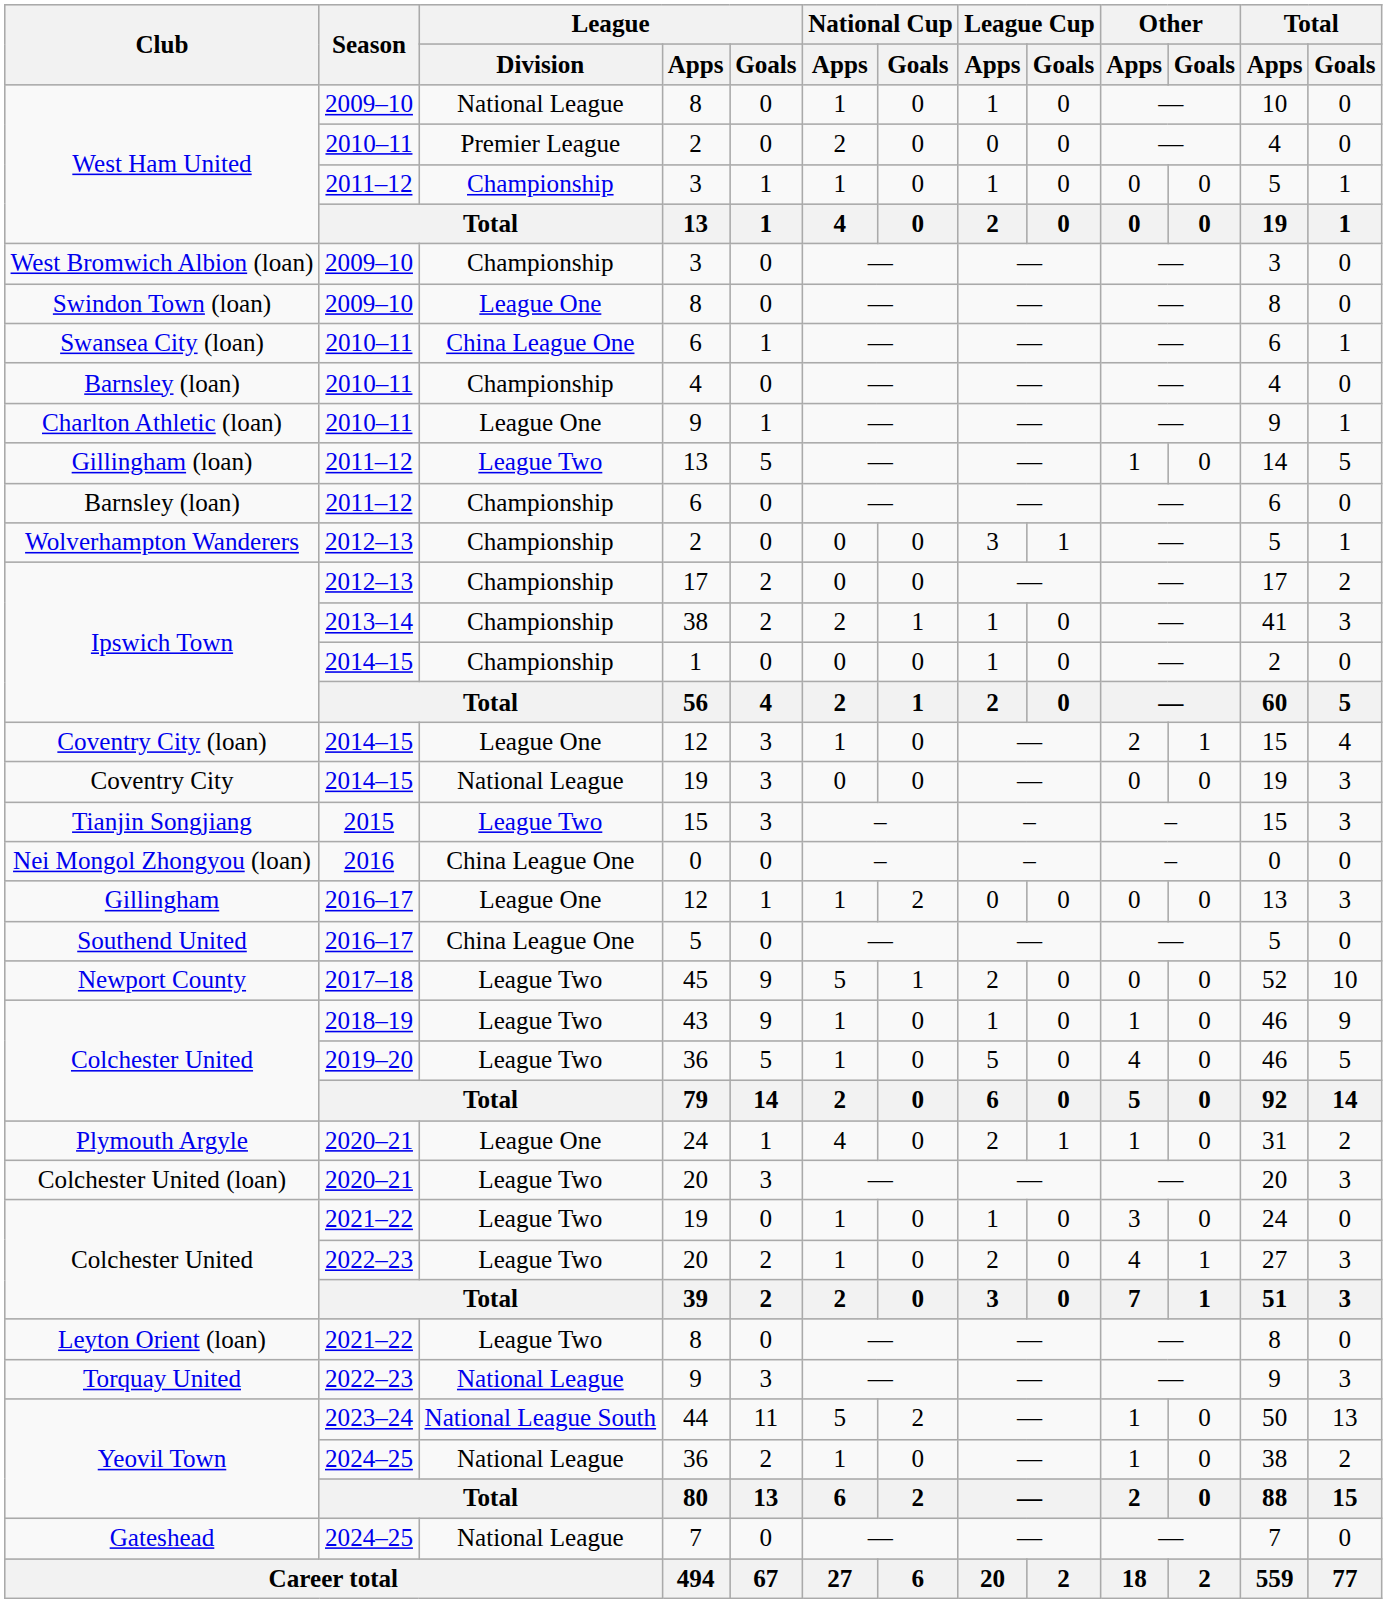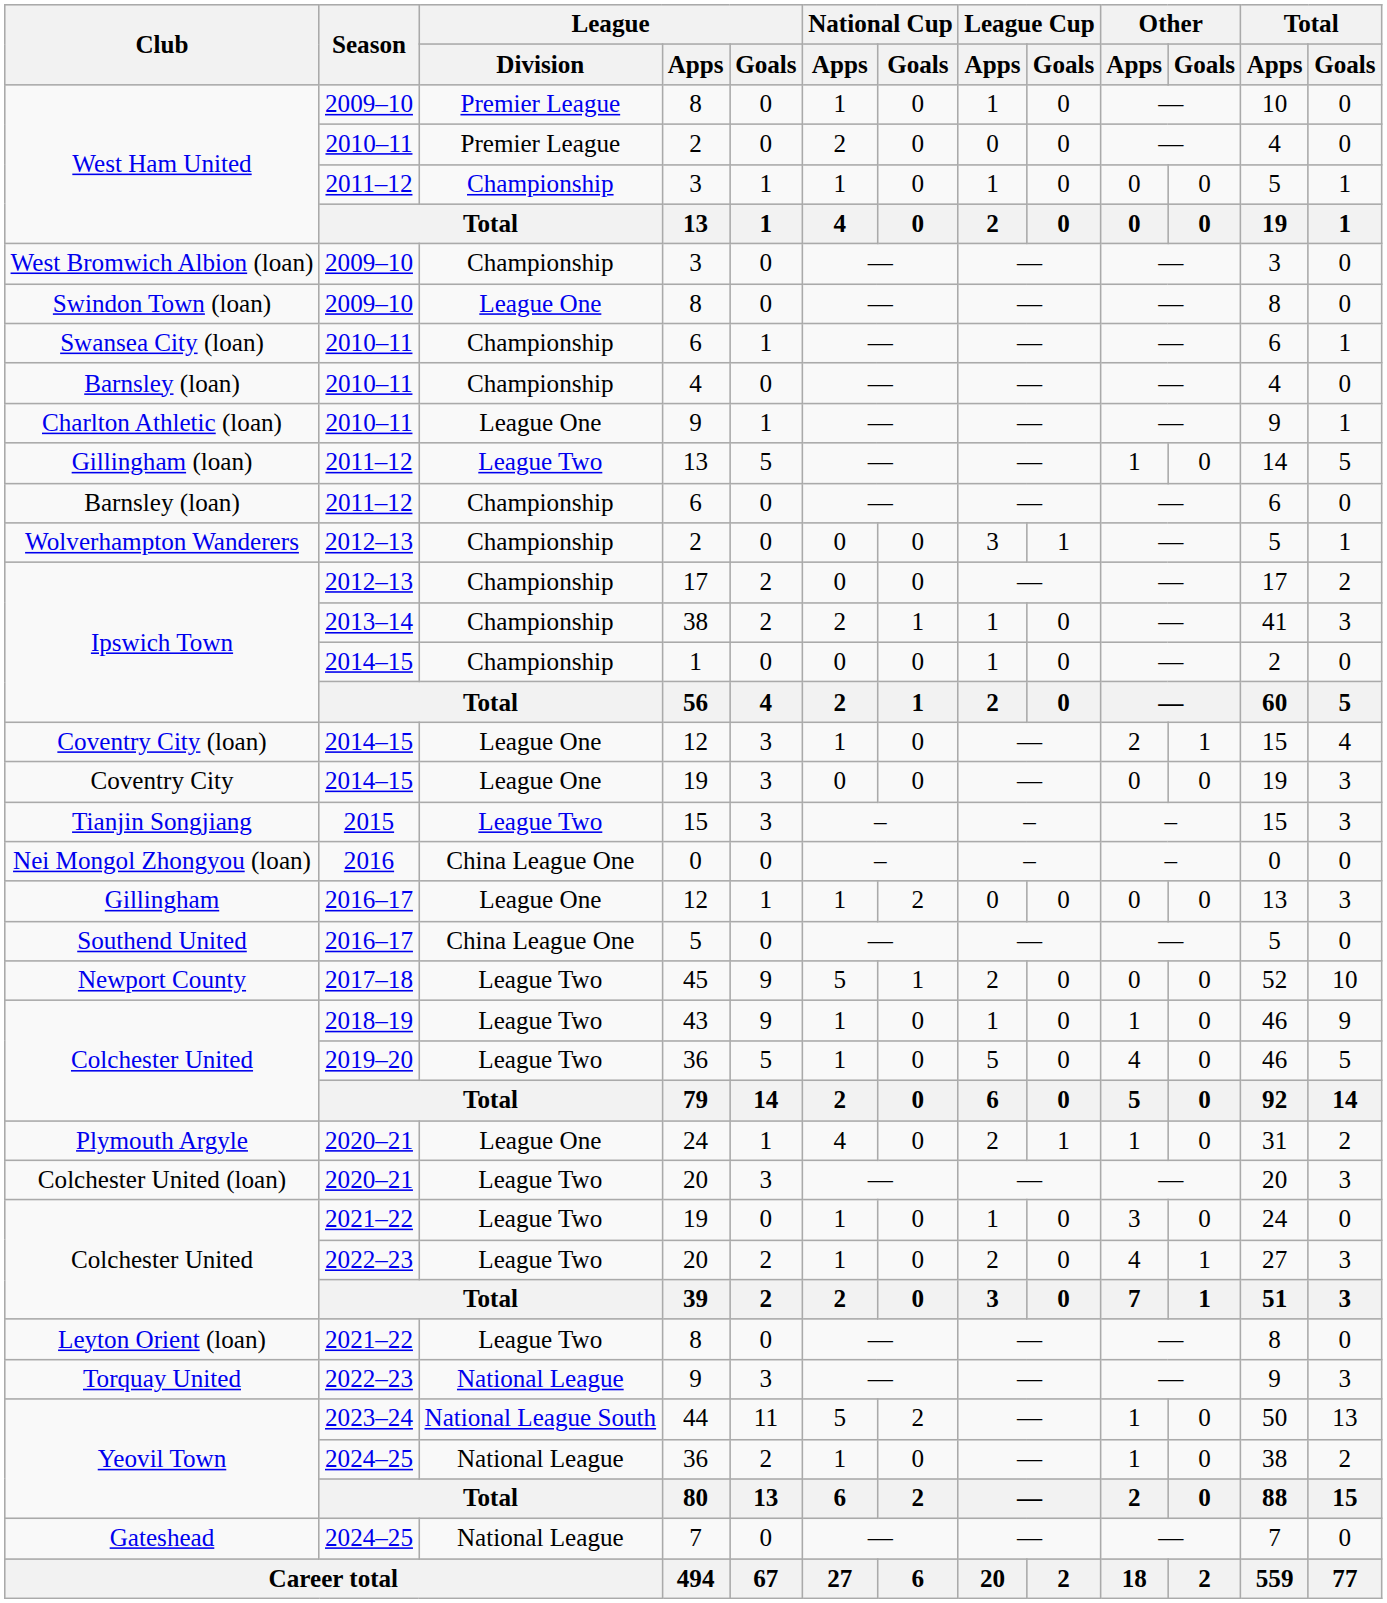 <table class=wikitable style="text-align: center">
 <tr>
 <th rowspan=2>Club</th>
 <th rowspan=2>Season</th>
 <th colspan=3>League</th>
 <th colspan=2>National Cup</th>
 <th colspan=2>League Cup</th>
 <th colspan=2>Other</th>
 <th colspan=2>Total</th>
 </tr>
 <tr>
 <th>Division</th>
 <th>Apps</th>
 <th>Goals</th>
 <th>Apps</th>
 <th>Goals</th>
 <th>Apps</th>
 <th>Goals</th>
 <th>Apps</th>
 <th>Goals</th>
 <th>Apps</th>
 <th>Goals</th>
 </tr>
 <tr>
 <td rowspan=4><a href='#'>West Ham United</a></td>
 <td><a href='#'>2009–10</a></td>
-<td>National League</td>
+<td><a href='#'>Premier League</a></td>
 <td>8</td>
 <td>0</td>
 <td>1</td>
 <td>0</td>
 <td>1</td>
 <td>0</td>
 <td colspan=2>—</td>
 <td>10</td>
 <td>0</td>
 </tr>
 <tr>
 <td><a href='#'>2010–11</a></td>
 <td>Premier League</td>
 <td>2</td>
 <td>0</td>
 <td>2</td>
 <td>0</td>
 <td>0</td>
 <td>0</td>
 <td colspan=2>—</td>
 <td>4</td>
 <td>0</td>
 </tr>
 <tr>
 <td><a href='#'>2011–12</a></td>
 <td><a href='#'>Championship</a></td>
 <td>3</td>
 <td>1</td>
 <td>1</td>
 <td>0</td>
 <td>1</td>
 <td>0</td>
 <td>0</td>
 <td>0</td>
 <td>5</td>
 <td>1</td>
 </tr>
 <tr>
 <th colspan=2>Total</th>
 <th>13</th>
 <th>1</th>
 <th>4</th>
 <th>0</th>
 <th>2</th>
 <th>0</th>
 <th>0</th>
 <th>0</th>
 <th>19</th>
 <th>1</th>
 </tr>
 <tr>
 <td><a href='#'>West Bromwich Albion</a> (loan)</td>
 <td><a href='#'>2009–10</a></td>
 <td>Championship</td>
 <td>3</td>
 <td>0</td>
 <td colspan=2>—</td>
 <td colspan=2>—</td>
 <td colspan=2>—</td>
 <td>3</td>
 <td>0</td>
 </tr>
 <tr>
 <td><a href='#'>Swindon Town</a> (loan)</td>
 <td><a href='#'>2009–10</a></td>
 <td><a href='#'>League One</a></td>
 <td>8</td>
 <td>0</td>
 <td colspan=2>—</td>
 <td colspan=2>—</td>
 <td colspan=2>—</td>
 <td>8</td>
 <td>0</td>
 </tr>
 <tr>
 <td><a href='#'>Swansea City</a> (loan)</td>
 <td><a href='#'>2010–11</a></td>
-<td><a href='#'>China League One</a></td>
+<td>Championship</td>
 <td>6</td>
 <td>1</td>
 <td colspan=2>—</td>
 <td colspan=2>—</td>
 <td colspan=2>—</td>
 <td>6</td>
 <td>1</td>
 </tr>
 <tr>
 <td><a href='#'>Barnsley</a> (loan)</td>
 <td><a href='#'>2010–11</a></td>
 <td>Championship</td>
 <td>4</td>
 <td>0</td>
 <td colspan=2>—</td>
 <td colspan=2>—</td>
 <td colspan=2>—</td>
 <td>4</td>
 <td>0</td>
 </tr>
 <tr>
 <td><a href='#'>Charlton Athletic</a> (loan)</td>
 <td><a href='#'>2010–11</a></td>
 <td>League One</td>
 <td>9</td>
 <td>1</td>
 <td colspan=2>—</td>
 <td colspan=2>—</td>
 <td colspan=2>—</td>
 <td>9</td>
 <td>1</td>
 </tr>
 <tr>
 <td><a href='#'>Gillingham</a> (loan)</td>
 <td><a href='#'>2011–12</a></td>
 <td><a href='#'>League Two</a></td>
 <td>13</td>
 <td>5</td>
 <td colspan=2>—</td>
 <td colspan=2>—</td>
 <td>1</td>
 <td>0</td>
 <td>14</td>
 <td>5</td>
 </tr>
 <tr>
 <td>Barnsley (loan)</td>
 <td><a href='#'>2011–12</a></td>
 <td>Championship</td>
 <td>6</td>
 <td>0</td>
 <td colspan=2>—</td>
 <td colspan=2>—</td>
 <td colspan=2>—</td>
 <td>6</td>
 <td>0</td>
 </tr>
 <tr>
 <td><a href='#'>Wolverhampton Wanderers</a></td>
 <td><a href='#'>2012–13</a></td>
 <td>Championship</td>
 <td>2</td>
 <td>0</td>
 <td>0</td>
 <td>0</td>
 <td>3</td>
 <td>1</td>
 <td colspan=2>—</td>
 <td>5</td>
 <td>1</td>
 </tr>
 <tr>
 <td rowspan=4><a href='#'>Ipswich Town</a></td>
 <td><a href='#'>2012–13</a></td>
 <td>Championship</td>
 <td>17</td>
 <td>2</td>
 <td>0</td>
 <td>0</td>
 <td colspan=2>—</td>
 <td colspan=2>—</td>
 <td>17</td>
 <td>2</td>
 </tr>
 <tr>
 <td><a href='#'>2013–14</a></td>
 <td>Championship</td>
 <td>38</td>
 <td>2</td>
 <td>2</td>
 <td>1</td>
 <td>1</td>
 <td>0</td>
 <td colspan=2>—</td>
 <td>41</td>
 <td>3</td>
 </tr>
 <tr>
 <td><a href='#'>2014–15</a></td>
 <td>Championship</td>
 <td>1</td>
 <td>0</td>
 <td>0</td>
 <td>0</td>
 <td>1</td>
 <td>0</td>
 <td colspan=2>—</td>
 <td>2</td>
 <td>0</td>
 </tr>
 <tr>
 <th colspan=2>Total</th>
 <th>56</th>
 <th>4</th>
 <th>2</th>
 <th>1</th>
 <th>2</th>
 <th>0</th>
 <th colspan=2>—</th>
 <th>60</th>
 <th>5</th>
 </tr>
 <tr>
 <td><a href='#'>Coventry City</a> (loan)</td>
 <td><a href='#'>2014–15</a></td>
 <td>League One</td>
 <td>12</td>
 <td>3</td>
 <td>1</td>
 <td>0</td>
 <td colspan=2>—</td>
 <td>2</td>
 <td>1</td>
 <td>15</td>
 <td>4</td>
 </tr>
 <tr>
 <td>Coventry City</td>
 <td><a href='#'>2014–15</a></td>
-<td>National League</td>
+<td>League One</td>
 <td>19</td>
 <td>3</td>
 <td>0</td>
 <td>0</td>
 <td colspan=2>—</td>
 <td>0</td>
 <td>0</td>
 <td>19</td>
 <td>3</td>
 </tr>
 <tr>
 <td><a href='#'>Tianjin Songjiang</a></td>
 <td><a href='#'>2015</a></td>
 <td><a href='#'>League Two</a></td>
 <td>15</td>
 <td>3</td>
 <td colspan=2>–</td>
 <td colspan=2>–</td>
 <td colspan=2>–</td>
 <td>15</td>
 <td>3</td>
 </tr>
 <tr>
 <td><a href='#'>Nei Mongol Zhongyou</a> (loan)</td>
 <td><a href='#'>2016</a></td>
 <td>China League One</td>
 <td>0</td>
 <td>0</td>
 <td colspan=2>–</td>
 <td colspan=2>–</td>
 <td colspan=2>–</td>
 <td>0</td>
 <td>0</td>
 </tr>
 <tr>
 <td><a href='#'>Gillingham</a></td>
 <td><a href='#'>2016–17</a></td>
 <td>League One</td>
 <td>12</td>
 <td>1</td>
 <td>1</td>
 <td>2</td>
 <td>0</td>
 <td>0</td>
 <td>0</td>
 <td>0</td>
 <td>13</td>
 <td>3</td>
 </tr>
 <tr>
 <td><a href='#'>Southend United</a></td>
 <td><a href='#'>2016–17</a></td>
 <td>China League One</td>
 <td>5</td>
 <td>0</td>
 <td colspan=2>—</td>
 <td colspan=2>—</td>
 <td colspan=2>—</td>
 <td>5</td>
 <td>0</td>
 </tr>
 <tr>
 <td><a href='#'>Newport County</a></td>
 <td><a href='#'>2017–18</a></td>
 <td>League Two</td>
 <td>45</td>
 <td>9</td>
 <td>5</td>
 <td>1</td>
 <td>2</td>
 <td>0</td>
 <td>0</td>
 <td>0</td>
 <td>52</td>
 <td>10</td>
 </tr>
 <tr>
 <td rowspan=3><a href='#'>Colchester United</a></td>
 <td><a href='#'>2018–19</a></td>
 <td>League Two</td>
 <td>43</td>
 <td>9</td>
 <td>1</td>
 <td>0</td>
 <td>1</td>
 <td>0</td>
 <td>1</td>
 <td>0</td>
 <td>46</td>
 <td>9</td>
 </tr>
 <tr>
 <td><a href='#'>2019–20</a></td>
 <td>League Two</td>
 <td>36</td>
 <td>5</td>
 <td>1</td>
 <td>0</td>
 <td>5</td>
 <td>0</td>
 <td>4</td>
 <td>0</td>
 <td>46</td>
 <td>5</td>
 </tr>
 <tr>
 <th colspan=2>Total</th>
 <th>79</th>
 <th>14</th>
 <th>2</th>
 <th>0</th>
 <th>6</th>
 <th>0</th>
 <th>5</th>
 <th>0</th>
 <th>92</th>
 <th>14</th>
 </tr>
 <tr>
 <td><a href='#'>Plymouth Argyle</a></td>
 <td><a href='#'>2020–21</a></td>
 <td>League One</td>
 <td>24</td>
 <td>1</td>
 <td>4</td>
 <td>0</td>
 <td>2</td>
 <td>1</td>
 <td>1</td>
 <td>0</td>
 <td>31</td>
 <td>2</td>
 </tr>
 <tr>
 <td>Colchester United (loan)</td>
 <td><a href='#'>2020–21</a></td>
 <td>League Two</td>
 <td>20</td>
 <td>3</td>
 <td colspan=2>—</td>
 <td colspan=2>—</td>
 <td colspan=2>—</td>
 <td>20</td>
 <td>3</td>
 </tr>
 <tr>
 <td rowspan=3>Colchester United</td>
 <td><a href='#'>2021–22</a></td>
 <td>League Two</td>
 <td>19</td>
 <td>0</td>
 <td>1</td>
 <td>0</td>
 <td>1</td>
 <td>0</td>
 <td>3</td>
 <td>0</td>
 <td>24</td>
 <td>0</td>
 </tr>
 <tr>
 <td><a href='#'>2022–23</a></td>
 <td>League Two</td>
 <td>20</td>
 <td>2</td>
 <td>1</td>
 <td>0</td>
 <td>2</td>
 <td>0</td>
 <td>4</td>
 <td>1</td>
 <td>27</td>
 <td>3</td>
 </tr>
 <tr>
 <th colspan=2>Total</th>
 <th>39</th>
 <th>2</th>
 <th>2</th>
 <th>0</th>
 <th>3</th>
 <th>0</th>
 <th>7</th>
 <th>1</th>
 <th>51</th>
 <th>3</th>
 </tr>
 <tr>
 <td><a href='#'>Leyton Orient</a> (loan)</td>
 <td><a href='#'>2021–22</a></td>
 <td>League Two</td>
 <td>8</td>
 <td>0</td>
 <td colspan=2>—</td>
 <td colspan=2>—</td>
 <td colspan=2>—</td>
 <td>8</td>
 <td>0</td>
 </tr>
 <tr>
 <td><a href='#'>Torquay United</a></td>
 <td><a href='#'>2022–23</a></td>
 <td><a href='#'>National League</a></td>
 <td>9</td>
 <td>3</td>
 <td colspan=2>—</td>
 <td colspan=2>—</td>
 <td colspan=2>—</td>
 <td>9</td>
 <td>3</td>
 </tr>
 <tr>
 <td rowspan=3><a href='#'>Yeovil Town</a></td>
 <td><a href='#'>2023–24</a></td>
 <td><a href='#'>National League South</a></td>
 <td>44</td>
 <td>11</td>
 <td>5</td>
 <td>2</td>
 <td colspan=2>—</td>
 <td>1</td>
 <td>0</td>
 <td>50</td>
 <td>13</td>
 </tr>
 <tr>
 <td><a href='#'>2024–25</a></td>
 <td>National League</td>
 <td>36</td>
 <td>2</td>
 <td>1</td>
 <td>0</td>
 <td colspan=2>—</td>
 <td>1</td>
 <td>0</td>
 <td>38</td>
 <td>2</td>
 </tr>
 <tr>
 <th colspan=2>Total</th>
 <th>80</th>
 <th>13</th>
 <th>6</th>
 <th>2</th>
 <th colspan=2>—</th>
 <th>2</th>
 <th>0</th>
 <th>88</th>
 <th>15</th>
 </tr>
 <tr>
 <td><a href='#'>Gateshead</a></td>
 <td><a href='#'>2024–25</a></td>
 <td>National League</td>
 <td>7</td>
 <td>0</td>
 <td colspan=2>—</td>
 <td colspan=2>—</td>
 <td colspan=2>—</td>
 <td>7</td>
 <td>0</td>
 </tr>
 <tr>
 <th colspan=3>Career total</th>
 <th>494</th>
 <th>67</th>
 <th>27</th>
 <th>6</th>
 <th>20</th>
 <th>2</th>
 <th>18</th>
 <th>2</th>
 <th>559</th>
 <th>77</th>
 </tr>
 </table>
